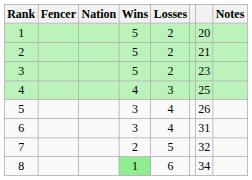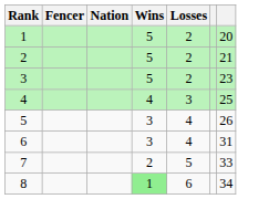 <table class="wikitable sortable" style="text-align: center;">
 <tr>
 <th>Rank</th>
 <th>Fencer</th>
 <th>Nation</th>
 <th>Wins</th>
 <th>Losses</th>
 <th></th>
 <th></th>
-<th>Notes</th>
 </tr>
 <tr style="background:#bbf3bb;">
 <td>1</td>
 <td align=left></td>
 <td align=left></td>
 <td>5</td>
 <td>2</td>
 <td></td>
 <td>20</td>
-<td></td>
 </tr>
 <tr style="background:#bbf3bb;">
 <td>2</td>
 <td align=left></td>
 <td align=left></td>
 <td>5</td>
 <td>2</td>
 <td></td>
 <td>21</td>
-<td></td>
 </tr>
 <tr style="background:#bbf3bb;">
 <td>3</td>
 <td align=left></td>
 <td align=left></td>
 <td>5</td>
 <td>2</td>
 <td></td>
 <td>23</td>
-<td></td>
 </tr>
 <tr style="background:#bbf3bb;">
 <td>4</td>
 <td align=left></td>
 <td align=left></td>
 <td>4</td>
 <td>3</td>
 <td></td>
 <td>25</td>
-<td></td>
 </tr>
 <tr>
 <td>5</td>
 <td align=left></td>
 <td align=left></td>
 <td>3</td>
 <td>4</td>
 <td></td>
 <td>26</td>
-<td></td>
 </tr>
 <tr>
 <td>6</td>
 <td align=left></td>
 <td align=left></td>
 <td>3</td>
 <td>4</td>
 <td></td>
 <td>31</td>
-<td></td>
 </tr>
 <tr>
 <td>7</td>
 <td align=left></td>
 <td align=left></td>
 <td>2</td>
 <td>5</td>
 <td></td>
-<td>32</td>
-<td></td>
+<td>33</td>
 </tr>
 <tr>
 <td>8</td>
 <td align=left></td>
 <td align=left></td>
 <td style="background: lightgreen;">1</td>
 <td>6</td>
 <td></td>
 <td>34</td>
-<td></td>
 </tr>
 </table>
